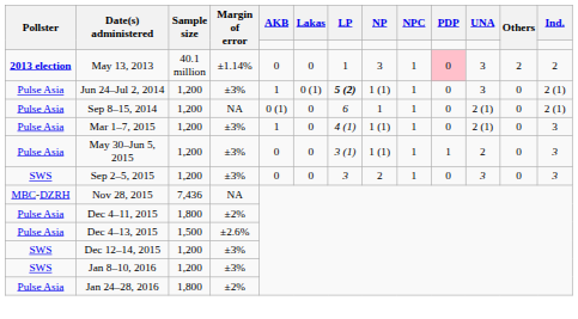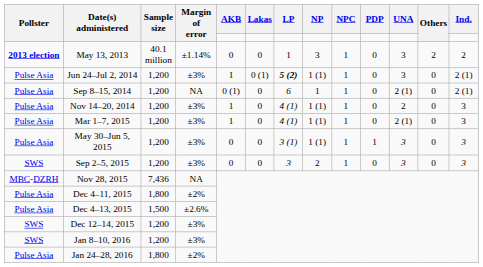 <table style="text-align:center; font-size:95%" class="wikitable">
 <tr>
 <th rowspan="2" style="width:90px;">Pollster</th>
 <th rowspan="2" style="width:120px;">Date(s) administered</th>
 <th rowspan="2" style="width:50px;">Sample<br>size</th>
 <th rowspan="2" style="width:60px;">Margin of<br>error</th>
 <th style="width:40px;"><a href='#'>AKB</a></th>
 <th style="width:40px;"><a href='#'>Lakas</a></th>
 <th style="width:40px;"><a href='#'>LP</a></th>
 <th style="width:40px;"><a href='#'>NP</a></th>
 <th style="width:40px;"><a href='#'>NPC</a></th>
 <th style="width:40px;"><a href='#'>PDP</a></th>
 <th style="width:40px;"><a href='#'>UNA</a></th>
 <th rowspan="2" style="width:40px;">Others</th>
 <th style="width:40px;"><a href='#'>Ind.</a></th>
 </tr>
 <tr>
 <td></td>
 <td></td>
 <td></td>
 <td></td>
 <td></td>
 <td></td>
 <td></td>
 <td></td>
 </tr>
 <tr>
 <td><strong><a href='#'>2013 election</a></strong></td>
 <td>May 13, 2013</td>
 <td>40.1 million</td>
 <td>±1.14%</td>
 <td>0</td>
 <td>0</td>
 <td>1</td>
 <td>3</td>
 <td>1</td>
-<td style="background: pink;">0</td>
+<td>0</td>
 <td>3</td>
 <td>2</td>
 <td>2</td>
 </tr>
 <tr>
 <td><a href='#'>Pulse Asia</a></td>
 <td>Jun 24–Jul 2, 2014</td>
 <td>1,200</td>
 <td>±3%</td>
 <td>1</td>
 <td>0 (1)</td>
 <td><strong><em>5 (2)</em></strong></td>
 <td>1 (1)</td>
 <td>1</td>
 <td>0</td>
 <td>3</td>
 <td>0</td>
 <td>2 (1)</td>
 </tr>
 <tr>
 <td><a href='#'>Pulse Asia</a></td>
 <td>Sep 8–15, 2014</td>
 <td>1,200</td>
 <td>NA</td>
 <td>0 (1)</td>
 <td>0</td>
 <td><em>6</em></td>
 <td>1</td>
 <td>1</td>
 <td>0</td>
 <td>2 (1)</td>
 <td>0</td>
 <td>2 (1)</td>
 </tr>
 <tr>
 <td><a href='#'>Pulse Asia</a></td>
+<td>Nov 14–20, 2014</td>
+<td>1,200</td>
+<td>±3%</td>
+<td>1</td>
+<td>0</td>
+<td><em>4 (1)</em></td>
+<td>1 (1)</td>
+<td>1</td>
+<td>0</td>
+<td>2</td>
+<td>0</td>
+<td>3</td>
+</tr>
+<tr>
+<td><a href='#'>Pulse Asia</a></td>
 <td>Mar 1–7, 2015</td>
 <td>1,200</td>
 <td>±3%</td>
 <td>1</td>
 <td>0</td>
 <td><em>4 (1)</em></td>
 <td>1 (1)</td>
 <td>1</td>
 <td>0</td>
 <td>2 (1)</td>
 <td>0</td>
 <td>3</td>
 </tr>
 <tr>
 <td><a href='#'>Pulse Asia</a></td>
 <td>May 30–Jun 5, 2015</td>
 <td>1,200</td>
 <td>±3%</td>
 <td>0</td>
 <td>0</td>
 <td><em>3 (1)</em></td>
 <td>1 (1)</td>
 <td>1</td>
 <td>1</td>
-<td>2</td>
+<td><em>3</em></td>
 <td>0</td>
 <td><em>3</em></td>
 </tr>
 <tr>
 <td><a href='#'>SWS</a></td>
 <td>Sep 2–5, 2015</td>
 <td>1,200</td>
 <td>±3%</td>
 <td>0</td>
 <td>0</td>
 <td><em>3</em></td>
 <td>2</td>
 <td>1</td>
 <td>0</td>
 <td><em>3</em></td>
 <td>0</td>
 <td><em>3</em></td>
 </tr>
 <tr>
 <td><a href='#'>MBC</a>-<a href='#'>DZRH</a></td>
 <td>Nov 28, 2015</td>
 <td>7,436</td>
 <td>NA</td>
 </tr>
 <tr>
 <td><a href='#'>Pulse Asia</a></td>
 <td>Dec 4–11, 2015</td>
 <td>1,800</td>
 <td>±2%</td>
 </tr>
 <tr>
 <td><a href='#'>Pulse Asia</a></td>
 <td>Dec 4–13, 2015</td>
 <td>1,500</td>
 <td>±2.6%</td>
 </tr>
 <tr>
 <td><a href='#'>SWS</a></td>
 <td>Dec 12–14, 2015</td>
 <td>1,200</td>
 <td>±3%</td>
 </tr>
 <tr>
 <td><a href='#'>SWS</a></td>
 <td>Jan 8–10, 2016</td>
 <td>1,200</td>
 <td>±3%</td>
 </tr>
 <tr>
 <td><a href='#'>Pulse Asia</a></td>
 <td>Jan 24–28, 2016</td>
 <td>1,800</td>
 <td>±2%</td>
 </tr>
 </table>
